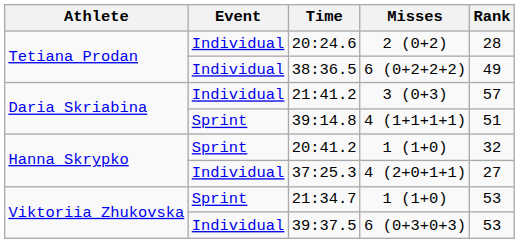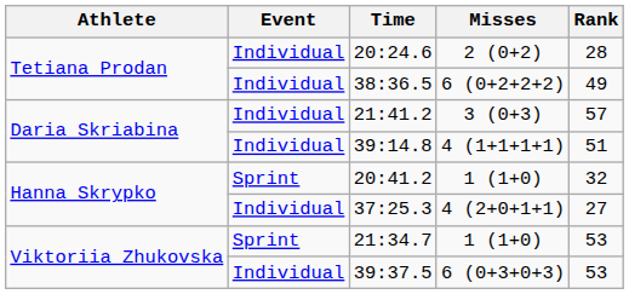 <table class="wikitable" style="font-size:90%">
 <tr>
 <th>Athlete</th>
 <th>Event</th>
 <th>Time</th>
 <th>Misses</th>
 <th>Rank</th>
 </tr>
 <tr align=center>
 <td align=left rowspan=2><a href='#'>Tetiana Prodan</a></td>
 <td align=left><a href='#'>Individual</a></td>
 <td>20:24.6</td>
 <td>2 (0+2)</td>
 <td>28</td>
 </tr>
 <tr align=center>
 <td align=left><a href='#'>Individual</a></td>
 <td>38:36.5</td>
 <td>6 (0+2+2+2)</td>
 <td>49</td>
 </tr>
 <tr align=center>
 <td align=left rowspan=2><a href='#'>Daria Skriabina</a></td>
 <td align=left><a href='#'>Individual</a></td>
 <td>21:41.2</td>
 <td>3 (0+3)</td>
 <td>57</td>
 </tr>
 <tr align=center>
-<td align=left><a href='#'>Sprint</a></td>
+<td align=left><a href='#'>Individual</a></td>
 <td>39:14.8</td>
 <td>4 (1+1+1+1)</td>
 <td>51</td>
 </tr>
 <tr align=center>
 <td align=left rowspan=2><a href='#'>Hanna Skrypko</a></td>
 <td align=left><a href='#'>Sprint</a></td>
 <td>20:41.2</td>
 <td>1 (1+0)</td>
 <td>32</td>
 </tr>
 <tr align=center>
 <td align=left><a href='#'>Individual</a></td>
 <td>37:25.3</td>
 <td>4 (2+0+1+1)</td>
 <td>27</td>
 </tr>
 <tr align=center>
 <td align=left rowspan=2><a href='#'>Viktoriia Zhukovska</a></td>
 <td align=left><a href='#'>Sprint</a></td>
 <td>21:34.7</td>
 <td>1 (1+0)</td>
 <td>53</td>
 </tr>
 <tr align=center>
 <td align=left><a href='#'>Individual</a></td>
 <td>39:37.5</td>
 <td>6 (0+3+0+3)</td>
 <td>53</td>
 </tr>
 </table>
